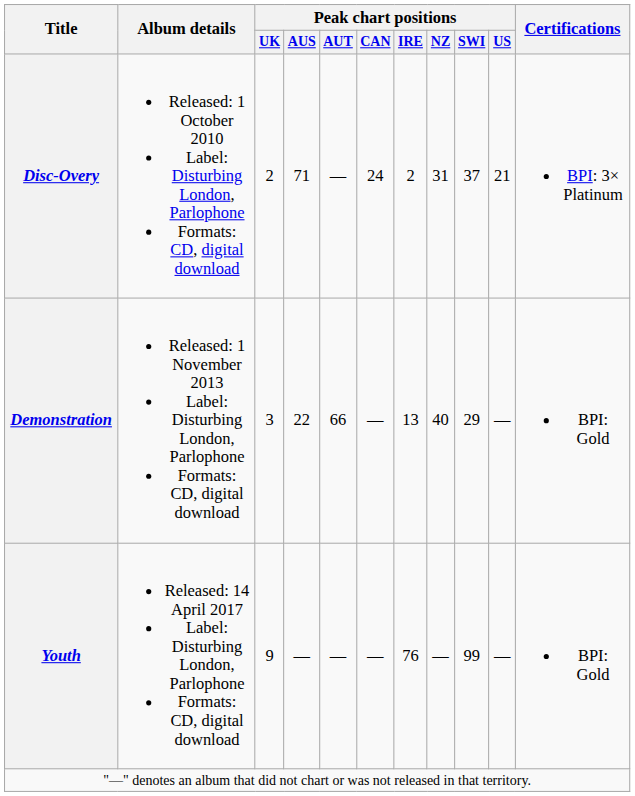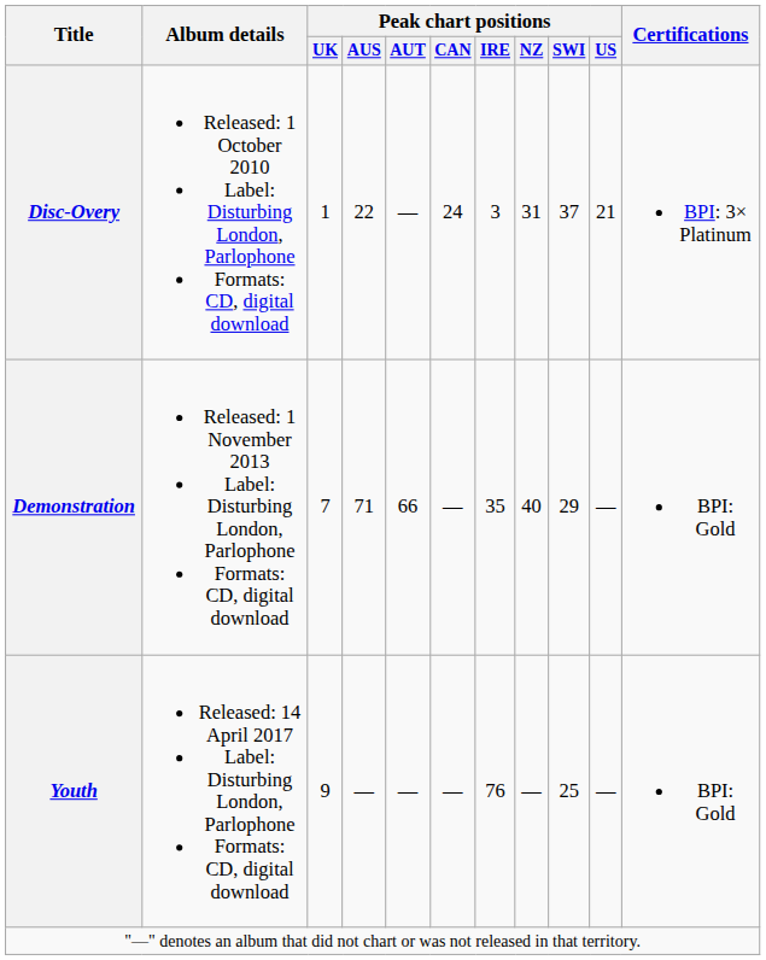 <table class="wikitable plainrowheaders" style="text-align:center;">
 <tr>
 <th scope="col" rowspan="2" style="width:10em;">Title</th>
 <th scope="col" rowspan="2" style="width:20em;">Album details</th>
 <th scope="col" colspan="8">Peak chart positions</th>
 <th scope="col" rowspan="2" style="width:12em;"><a href='#'>Certifications</a></th>
 </tr>
 <tr>
 <th scope="col" style="width:3em;font-size:85%;"><a href='#'>UK</a><br></th>
 <th scope="col" style="width:3em;font-size:85%;"><a href='#'>AUS</a><br></th>
 <th scope="col" style="width:3em;font-size:85%;"><a href='#'>AUT</a><br></th>
 <th scope="col" style="width:3em;font-size:85%;"><a href='#'>CAN</a><br></th>
 <th scope="col" style="width:3em;font-size:85%;"><a href='#'>IRE</a><br></th>
 <th scope="col" style="width:3em;font-size:85%;"><a href='#'>NZ</a><br></th>
 <th scope="col" style="width:3em;font-size:85%;"><a href='#'>SWI</a><br></th>
 <th scope="col" style="width:3em;font-size:85%;"><a href='#'>US</a><br></th>
 </tr>
 <tr>
 <th scope="row"><em><a href='#'>Disc-Overy</a></em></th>
 <td><br><ul><li>Released: 1 October 2010</li><li>Label: <a href='#'>Disturbing London</a>, <a href='#'>Parlophone</a></li><li>Formats: <a href='#'>CD</a>, <a href='#'>digital download</a></li></ul></td>
-<td>2</td>
-<td>71</td>
+<td>1</td>
+<td>22</td>
 <td>—</td>
 <td>24</td>
-<td>2</td>
+<td>3</td>
 <td>31</td>
 <td>37</td>
 <td>21</td>
 <td><br><ul><li><a href='#'>BPI</a>: 3× Platinum</li></ul></td>
 </tr>
 <tr>
 <th scope="row"><em><a href='#'>Demonstration</a></em></th>
 <td><br><ul><li>Released: 1 November 2013</li><li>Label: Disturbing London, Parlophone</li><li>Formats: CD, digital download</li></ul></td>
-<td>3</td>
-<td>22</td>
+<td>7</td>
+<td>71</td>
 <td>66</td>
 <td>—</td>
-<td>13</td>
+<td>35</td>
 <td>40</td>
 <td>29</td>
 <td>—</td>
 <td><br><ul><li>BPI: Gold</li></ul></td>
 </tr>
 <tr>
 <th scope="row"><em><a href='#'>Youth</a></em></th>
 <td><br><ul><li>Released: 14 April 2017</li><li>Label: Disturbing London, Parlophone</li><li>Formats: CD, digital download</li></ul></td>
 <td>9</td>
 <td>—</td>
 <td>—</td>
 <td>—</td>
 <td>76</td>
 <td>—</td>
-<td>99</td>
+<td>25</td>
 <td>—</td>
 <td><br><ul><li>BPI: Gold</li></ul></td>
 </tr>
 <tr>
 <td colspan="14" style="font-size:85%">"—" denotes an album that did not chart or was not released in that territory.</td>
 </tr>
 </table>
